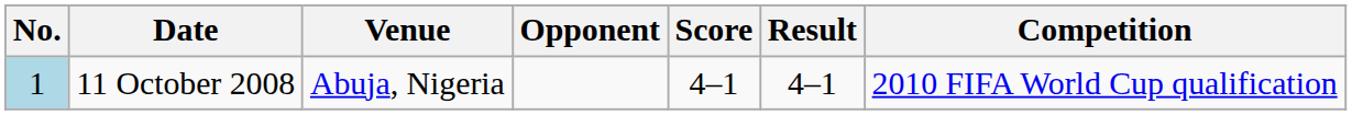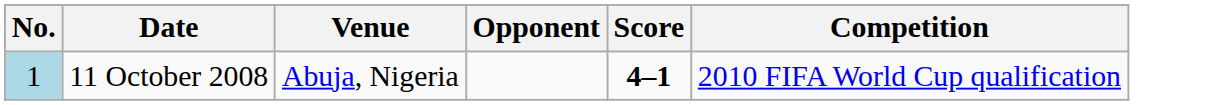 <table class="wikitable sortable">
 <tr>
 <th scope="col">No.</th>
 <th scope="col">Date</th>
 <th scope="col">Venue</th>
 <th scope="col">Opponent</th>
 <th scope="col">Score</th>
-<th scope="col">Result</th>
 <th scope="col">Competition</th>
 </tr>
 <tr>
 <td align="center" style="background: lightblue;">1</td>
 <td>11 October 2008</td>
 <td><a href='#'>Abuja</a>, Nigeria</td>
 <td></td>
-<td align="center">4–1</td>
-<td align="center">4–1</td>
+<td align="center"><strong>4–1</strong></td>
 <td><a href='#'>2010 FIFA World Cup qualification</a></td>
 </tr>
 </table>
